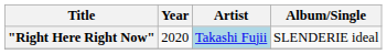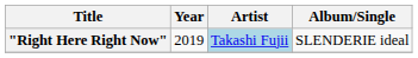 <table class="wikitable plainrowheaders" style="text-align:center;">
 <tr>
 <th scope="col">Title</th>
 <th scope="col">Year</th>
 <th scope="col">Artist</th>
 <th scope="col">Album/Single</th>
 </tr>
 <tr>
 <th scope="row">"Right Here Right Now"</th>
-<td>2020</td>
+<td>2019</td>
 <td style="background: lightblue;"><a href='#'>Takashi Fujii</a></td>
 <td>SLENDERIE ideal</td>
 </tr>
 <tr>
 </tr>
 </table>
